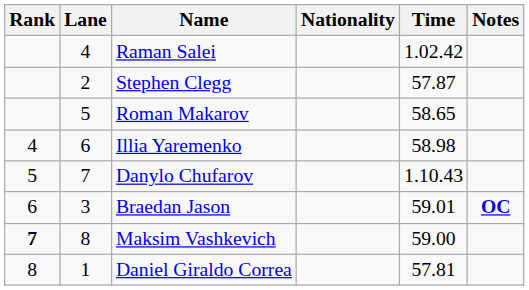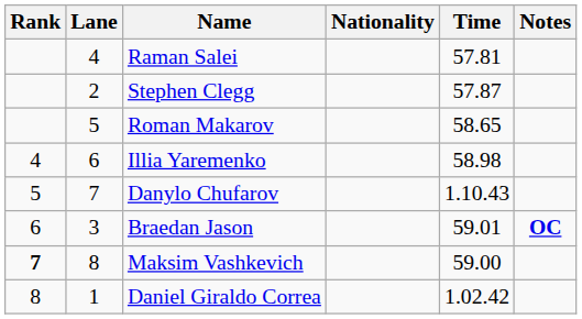 <table class="wikitable sortable" style="text-align:center">
 <tr>
 <th>Rank</th>
 <th>Lane</th>
 <th>Name</th>
 <th>Nationality</th>
 <th>Time</th>
 <th>Notes</th>
 </tr>
 <tr>
 <td></td>
 <td>4</td>
 <td align=left><a href='#'>Raman Salei</a></td>
 <td align=left></td>
-<td>1.02.42</td>
+<td>57.81</td>
 <td></td>
 </tr>
 <tr>
 <td></td>
 <td>2</td>
 <td align=left><a href='#'>Stephen Clegg</a></td>
 <td align=left></td>
 <td>57.87</td>
 <td></td>
 </tr>
 <tr>
 <td></td>
 <td>5</td>
 <td align=left><a href='#'>Roman Makarov</a></td>
 <td align=left></td>
 <td>58.65</td>
 <td></td>
 </tr>
 <tr>
 <td>4</td>
 <td>6</td>
 <td align=left><a href='#'>Illia Yaremenko</a></td>
 <td align=left></td>
 <td>58.98</td>
 <td></td>
 </tr>
 <tr>
 <td>5</td>
 <td>7</td>
 <td align=left><a href='#'>Danylo Chufarov</a></td>
 <td align=left></td>
 <td>1.10.43</td>
 <td></td>
 </tr>
 <tr>
 <td>6</td>
 <td>3</td>
 <td align=left><a href='#'>Braedan Jason</a></td>
 <td align=left></td>
 <td>59.01</td>
 <td><strong><a href='#'>OC</a></strong></td>
 </tr>
 <tr>
 <td><strong>7</strong></td>
 <td>8</td>
 <td align=left><a href='#'>Maksim Vashkevich</a></td>
 <td align=left></td>
 <td>59.00</td>
 <td></td>
 </tr>
 <tr>
 <td>8</td>
 <td>1</td>
 <td align=left><a href='#'>Daniel Giraldo Correa</a></td>
 <td align=left></td>
-<td>57.81</td>
+<td>1.02.42</td>
 <td></td>
 </tr>
 </table>
